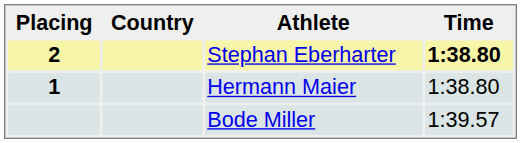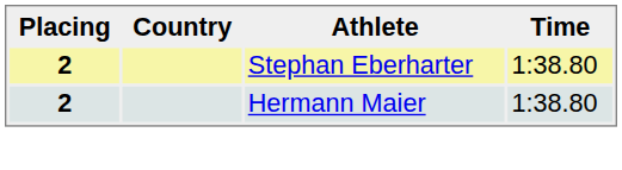 <table style="border-style:solid;border-width:1px;border-color:#808080;background-color:#EFEFEF" cellspacing="2" cellpadding="2" width="380px">
 <tr bgcolor="#EFEFEF">
 <th>Placing</th>
 <th>Country</th>
 <th>Athlete</th>
 <th>Time</th>
 </tr>
 <tr align="center" valign="top" bgcolor="#F7F6A8">
 <th>2</th>
 <td></td>
 <td align="left"><a href='#'>Stephan Eberharter</a></td>
-<td align="left"><strong>1:38.80</strong></td>
+<td align="left">1:38.80</td>
 </tr>
 <tr align="center" valign="top" bgcolor="#DCE5E5">
-<th>1</th>
+<th>2</th>
 <td></td>
 <td align="left"><a href='#'>Hermann Maier</a></td>
 <td align="left">1:38.80</td>
 </tr>
-<tr align="center" valign="top" bgcolor="#DCE5E5">
-<th></th>
-<td></td>
-<td align="left"><a href='#'>Bode Miller</a></td>
-<td align="left">1:39.57</td>
-</tr>
 </table>
